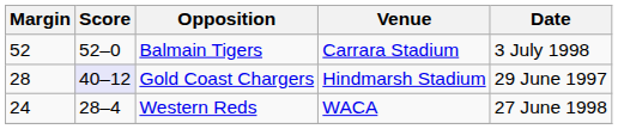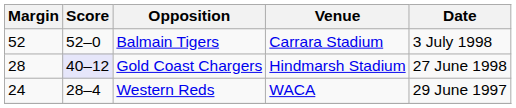 <table class="wikitable" style="text-align:left;">
 <tr>
 <th>Margin</th>
 <th>Score</th>
 <th>Opposition</th>
 <th>Venue</th>
 <th>Date</th>
 </tr>
 <tr>
 <td>52</td>
 <td>52–0</td>
 <td> <a href='#'>Balmain Tigers</a></td>
 <td><a href='#'>Carrara Stadium</a></td>
 <td>3 July 1998</td>
 </tr>
 <tr>
 <td>28</td>
 <td style="background: lavender;">40–12</td>
 <td> <a href='#'>Gold Coast Chargers</a></td>
 <td><a href='#'>Hindmarsh Stadium</a></td>
-<td>29 June 1997</td>
+<td>27 June 1998</td>
 </tr>
 <tr>
 <td>24</td>
 <td>28–4</td>
 <td> <a href='#'>Western Reds</a></td>
 <td><a href='#'>WACA</a></td>
-<td>27 June 1998</td>
+<td>29 June 1997</td>
 </tr>
 <tr>
 </tr>
 </table>
